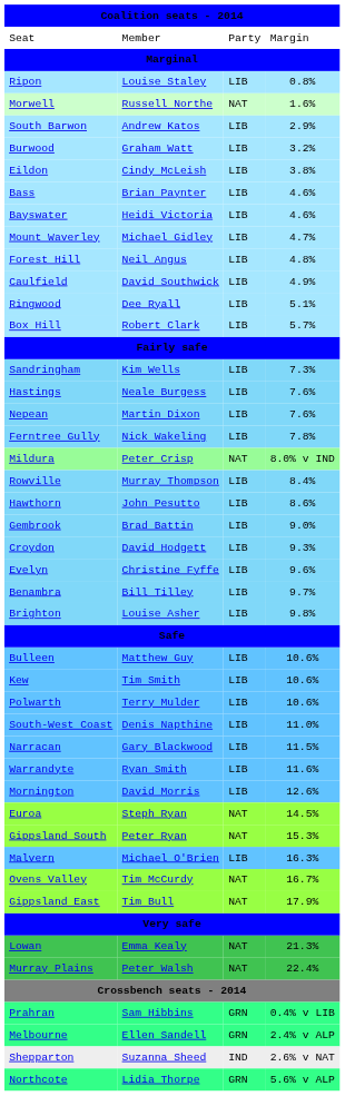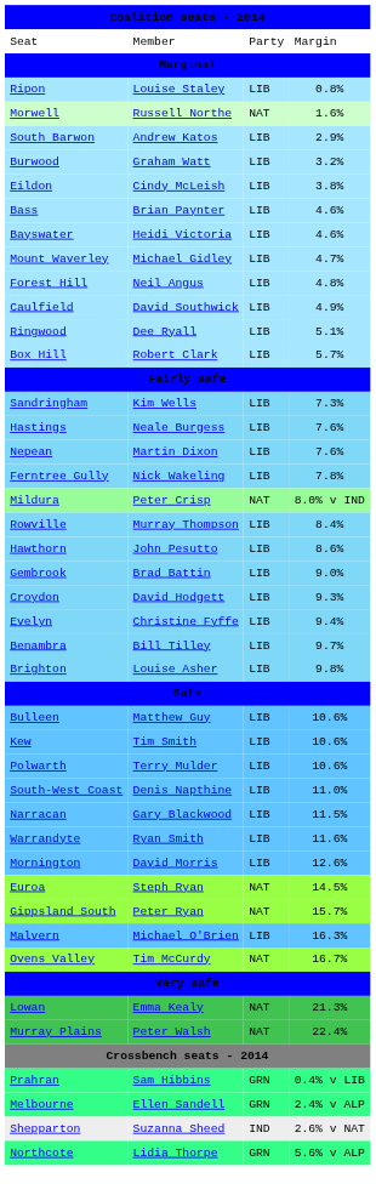 <table class="toccolours" cellpadding="5" cellspacing="0" style="float:left; margin-right:.5em; margin-top:.4em; font-size:90%;">
 <tr>
 <td colspan="4"  style="text-align:center; background:blue;"><span><strong>Coalition seats - 2014</strong></span></td>
 </tr>
 <tr>
 </tr>
 <tr>
 <td>Seat</td>
 <td>Member</td>
 <td>Party</td>
 <td>Margin</td>
 </tr>
 <tr>
 <td colspan="4"  style="text-align:center; background:blue;"><span><strong>Marginal</strong></span></td>
 </tr>
 <tr>
 <td style="text-align:left; background:#a6e7ff;"><a href='#'>Ripon</a></td>
 <td style="text-align:left; background:#a6e7ff;"><a href='#'>Louise Staley</a></td>
 <td style="text-align:left; background:#a6e7ff;">LIB</td>
 <td style="text-align:center; background:#a6e7ff;">0.8%</td>
 </tr>
 <tr>
 <td style="text-align:left; background:#cfc;"><a href='#'>Morwell</a></td>
 <td style="text-align:left; background:#cfc;"><a href='#'>Russell Northe</a></td>
 <td style="text-align:left; background:#cfc;">NAT</td>
 <td style="text-align:center; background:#cfc;">1.6%</td>
 </tr>
 <tr>
 <td style="text-align:left; background:#a6e7ff;"><a href='#'>South Barwon</a></td>
 <td style="text-align:left; background:#a6e7ff;"><a href='#'>Andrew Katos</a></td>
 <td style="text-align:left; background:#a6e7ff;">LIB</td>
 <td style="text-align:center; background:#a6e7ff;">2.9%</td>
 </tr>
 <tr>
 <td style="text-align:left; background:#a6e7ff;"><a href='#'>Burwood</a></td>
 <td style="text-align:left; background:#a6e7ff;"><a href='#'>Graham Watt</a></td>
 <td style="text-align:left; background:#a6e7ff;">LIB</td>
 <td style="text-align:center; background:#a6e7ff;">3.2%</td>
 </tr>
 <tr>
 <td style="text-align:left; background:#a6e7ff;"><a href='#'>Eildon</a></td>
 <td style="text-align:left; background:#a6e7ff;"><a href='#'>Cindy McLeish</a></td>
 <td style="text-align:left; background:#a6e7ff;">LIB</td>
 <td style="text-align:center; background:#a6e7ff;">3.8%</td>
 </tr>
 <tr>
 <td style="text-align:left; background:#a6e7ff;"><a href='#'>Bass</a></td>
 <td style="text-align:left; background:#a6e7ff;"><a href='#'>Brian Paynter</a></td>
 <td style="text-align:left; background:#a6e7ff;">LIB</td>
 <td style="text-align:center; background:#a6e7ff;">4.6%</td>
 </tr>
 <tr>
 <td style="text-align:left; background:#a6e7ff;"><a href='#'>Bayswater</a></td>
 <td style="text-align:left; background:#a6e7ff;"><a href='#'>Heidi Victoria</a></td>
 <td style="text-align:left; background:#a6e7ff;">LIB</td>
 <td style="text-align:center; background:#a6e7ff;">4.6%</td>
 </tr>
 <tr>
 <td style="text-align:left; background:#a6e7ff;"><a href='#'>Mount Waverley</a></td>
 <td style="text-align:left; background:#a6e7ff;"><a href='#'>Michael Gidley</a></td>
 <td style="text-align:left; background:#a6e7ff;">LIB</td>
 <td style="text-align:center; background:#a6e7ff;">4.7%</td>
 </tr>
 <tr>
 <td style="text-align:left; background:#a6e7ff;"><a href='#'>Forest Hill</a></td>
 <td style="text-align:left; background:#a6e7ff;"><a href='#'>Neil Angus</a></td>
 <td style="text-align:left; background:#a6e7ff;">LIB</td>
 <td style="text-align:center; background:#a6e7ff;">4.8%</td>
 </tr>
 <tr>
 <td style="text-align:left; background:#a6e7ff;"><a href='#'>Caulfield</a></td>
 <td style="text-align:left; background:#a6e7ff;"><a href='#'>David Southwick</a></td>
 <td style="text-align:left; background:#a6e7ff;">LIB</td>
 <td style="text-align:center; background:#a6e7ff;">4.9%</td>
 </tr>
 <tr>
 <td style="text-align:left; background:#a6e7ff;"><a href='#'>Ringwood</a></td>
 <td style="text-align:left; background:#a6e7ff;"><a href='#'>Dee Ryall</a></td>
 <td style="text-align:left; background:#a6e7ff;">LIB</td>
 <td style="text-align:center; background:#a6e7ff;">5.1%</td>
 </tr>
 <tr>
 <td style="text-align:left; background:#a6e7ff;"><a href='#'>Box Hill</a></td>
 <td style="text-align:left; background:#a6e7ff;"><a href='#'>Robert Clark</a></td>
 <td style="text-align:left; background:#a6e7ff;">LIB</td>
 <td style="text-align:center; background:#a6e7ff;">5.7%</td>
 </tr>
 <tr>
 <td colspan="4"  style="text-align:center; background:blue;"><span><strong>Fairly safe</strong></span></td>
 </tr>
 <tr>
 <td style="text-align:left; background:#80d8f9;"><a href='#'>Sandringham</a></td>
 <td style="text-align:left; background:#80d8f9;"><a href='#'>Kim Wells</a></td>
 <td style="text-align:left; background:#80d8f9;">LIB</td>
 <td style="text-align:center; background:#80d8f9;">7.3%</td>
 </tr>
 <tr>
 <td style="text-align:left; background:#80d8f9;"><a href='#'>Hastings</a></td>
 <td style="text-align:left; background:#80d8f9;"><a href='#'>Neale Burgess</a></td>
 <td style="text-align:left; background:#80d8f9;">LIB</td>
 <td style="text-align:center; background:#80d8f9;">7.6%</td>
 </tr>
 <tr>
 <td style="text-align:left; background:#80d8f9;"><a href='#'>Nepean</a></td>
 <td style="text-align:left; background:#80d8f9;"><a href='#'>Martin Dixon</a></td>
 <td style="text-align:left; background:#80d8f9;">LIB</td>
 <td style="text-align:center; background:#80d8f9;">7.6%</td>
 </tr>
 <tr>
 <td style="text-align:left; background:#80d8f9;"><a href='#'>Ferntree Gully</a></td>
 <td style="text-align:left; background:#80d8f9;"><a href='#'>Nick Wakeling</a></td>
 <td style="text-align:left; background:#80d8f9;">LIB</td>
 <td style="text-align:center; background:#80d8f9;">7.8%</td>
 </tr>
 <tr>
 <td style="text-align:left; background:#98fc98;"><a href='#'>Mildura</a></td>
 <td style="text-align:left; background:#98fc98;"><a href='#'>Peter Crisp</a></td>
 <td style="text-align:left; background:#98fc98;">NAT</td>
 <td style="text-align:center; background:#98fc98;">8.0% v IND</td>
 </tr>
 <tr>
 <td style="text-align:left; background:#80d8f9;"><a href='#'>Rowville</a></td>
 <td style="text-align:left; background:#80d8f9;"><a href='#'>Murray Thompson</a></td>
 <td style="text-align:left; background:#80d8f9;">LIB</td>
 <td style="text-align:center; background:#80d8f9;">8.4%</td>
 </tr>
 <tr>
 <td style="text-align:left; background:#80d8f9;"><a href='#'>Hawthorn</a></td>
 <td style="text-align:left; background:#80d8f9;"><a href='#'>John Pesutto</a></td>
 <td style="text-align:left; background:#80d8f9;">LIB</td>
 <td style="text-align:center; background:#80d8f9;">8.6%</td>
 </tr>
 <tr>
 <td style="text-align:left; background:#80d8f9;"><a href='#'>Gembrook</a></td>
 <td style="text-align:left; background:#80d8f9;"><a href='#'>Brad Battin</a></td>
 <td style="text-align:left; background:#80d8f9;">LIB</td>
 <td style="text-align:center; background:#80d8f9;">9.0%</td>
 </tr>
 <tr>
 <td style="text-align:left; background:#80d8f9;"><a href='#'>Croydon</a></td>
 <td style="text-align:left; background:#80d8f9;"><a href='#'>David Hodgett</a></td>
 <td style="text-align:left; background:#80d8f9;">LIB</td>
 <td style="text-align:center; background:#80d8f9;">9.3%</td>
 </tr>
 <tr>
 <td style="text-align:left; background:#80d8f9;"><a href='#'>Evelyn</a></td>
 <td style="text-align:left; background:#80d8f9;"><a href='#'>Christine Fyffe</a></td>
 <td style="text-align:left; background:#80d8f9;">LIB</td>
-<td style="text-align:center; background:#80d8f9;">9.6%</td>
+<td style="text-align:center; background:#80d8f9;">9.4%</td>
 </tr>
 <tr>
 <td style="text-align:left; background:#80d8f9;"><a href='#'>Benambra</a></td>
 <td style="text-align:left; background:#80d8f9;"><a href='#'>Bill Tilley</a></td>
 <td style="text-align:left; background:#80d8f9;">LIB</td>
 <td style="text-align:center; background:#80d8f9;">9.7%</td>
 </tr>
 <tr>
 <td style="text-align:left; background:#80d8f9;"><a href='#'>Brighton</a></td>
 <td style="text-align:left; background:#80d8f9;"><a href='#'>Louise Asher</a></td>
 <td style="text-align:left; background:#80d8f9;">LIB</td>
 <td style="text-align:center; background:#80d8f9;">9.8%</td>
 </tr>
 <tr>
 <td colspan="4"  style="text-align:center; background:blue;"><span><strong>Safe</strong></span></td>
 </tr>
 <tr>
 <td style="text-align:left; background:#61c3ff;"><a href='#'>Bulleen</a></td>
 <td style="text-align:left; background:#61c3ff;"><a href='#'>Matthew Guy</a></td>
 <td style="text-align:left; background:#61c3ff;">LIB</td>
 <td style="text-align:center; background:#61c3ff;">10.6%</td>
 </tr>
 <tr>
 <td style="text-align:left; background:#61c3ff;"><a href='#'>Kew</a></td>
 <td style="text-align:left; background:#61c3ff;"><a href='#'>Tim Smith</a></td>
 <td style="text-align:left; background:#61c3ff;">LIB</td>
 <td style="text-align:center; background:#61c3ff;">10.6%</td>
 </tr>
 <tr>
 <td style="text-align:left; background:#61c3ff;"><a href='#'>Polwarth</a></td>
 <td style="text-align:left; background:#61c3ff;"><a href='#'>Terry Mulder</a></td>
 <td style="text-align:left; background:#61c3ff;">LIB</td>
 <td style="text-align:center; background:#61c3ff;">10.6%</td>
 </tr>
 <tr>
 <td style="text-align:left; background:#61c3ff;"><a href='#'>South-West Coast</a></td>
 <td style="text-align:left; background:#61c3ff;"><a href='#'>Denis Napthine</a></td>
 <td style="text-align:left; background:#61c3ff;">LIB</td>
 <td style="text-align:center; background:#61c3ff;">11.0%</td>
 </tr>
 <tr>
 <td style="text-align:left; background:#61c3ff;"><a href='#'>Narracan</a></td>
 <td style="text-align:left; background:#61c3ff;"><a href='#'>Gary Blackwood</a></td>
 <td style="text-align:left; background:#61c3ff;">LIB</td>
 <td style="text-align:center; background:#61c3ff;">11.5%</td>
 </tr>
 <tr>
 <td style="text-align:left; background:#61c3ff;"><a href='#'>Warrandyte</a></td>
 <td style="text-align:left; background:#61c3ff;"><a href='#'>Ryan Smith</a></td>
 <td style="text-align:left; background:#61c3ff;">LIB</td>
 <td style="text-align:center; background:#61c3ff;">11.6%</td>
 </tr>
 <tr>
 <td style="text-align:left; background:#61c3ff;"><a href='#'>Mornington</a></td>
 <td style="text-align:left; background:#61c3ff;"><a href='#'>David Morris</a></td>
 <td style="text-align:left; background:#61c3ff;">LIB</td>
 <td style="text-align:center; background:#61c3ff;">12.6%</td>
 </tr>
 <tr>
 <td style="text-align:left; background:#98ff44;"><a href='#'>Euroa</a></td>
 <td style="text-align:left; background:#98ff44;"><a href='#'>Steph Ryan</a></td>
 <td style="text-align:left; background:#98ff44;">NAT</td>
 <td style="text-align:center; background:#98ff44;">14.5%</td>
 </tr>
 <tr>
 <td style="text-align:left; background:#98ff44;"><a href='#'>Gippsland South</a></td>
 <td style="text-align:left; background:#98ff44;"><a href='#'>Peter Ryan</a></td>
 <td style="text-align:left; background:#98ff44;">NAT</td>
-<td style="text-align:center; background:#98ff44;">15.3%</td>
+<td style="text-align:center; background:#98ff44;">15.7%</td>
 </tr>
 <tr>
 <td style="text-align:left; background:#61c3ff;"><a href='#'>Malvern</a></td>
 <td style="text-align:left; background:#61c3ff;"><a href='#'>Michael O'Brien</a></td>
 <td style="text-align:left; background:#61c3ff;">LIB</td>
 <td style="text-align:center; background:#61c3ff;">16.3%</td>
 </tr>
 <tr>
 <td style="text-align:left; background:#98ff44;"><a href='#'>Ovens Valley</a></td>
 <td style="text-align:left; background:#98ff44;"><a href='#'>Tim McCurdy</a></td>
 <td style="text-align:left; background:#98ff44;">NAT</td>
 <td style="text-align:center; background:#98ff44;">16.7%</td>
-</tr>
-<tr>
-<td style="text-align:left; background:#98ff44;"><a href='#'>Gippsland East</a></td>
-<td style="text-align:left; background:#98ff44;"><a href='#'>Tim Bull</a></td>
-<td style="text-align:left; background:#98ff44;">NAT</td>
-<td style="text-align:center; background:#98ff44;">17.9%</td>
 </tr>
 <tr>
 <td colspan="4"  style="text-align:center; background:blue;"><span><strong>Very safe</strong></span></td>
 </tr>
 <tr>
 <td style="text-align:left; background:#40c351;"><a href='#'>Lowan</a></td>
 <td style="text-align:left; background:#40c351;"><a href='#'>Emma Kealy</a></td>
 <td style="text-align:left; background:#40c351;">NAT</td>
 <td style="text-align:center; background:#40c351;">21.3%</td>
 </tr>
 <tr>
 <td style="text-align:left; background:#40c351;"><a href='#'>Murray Plains</a></td>
 <td style="text-align:left; background:#40c351;"><a href='#'>Peter Walsh</a></td>
 <td style="text-align:left; background:#40c351;">NAT</td>
 <td style="text-align:center; background:#40c351;">22.4%</td>
 </tr>
 <tr>
 <td colspan="4"  style="text-align:center; background:gray;"><span><strong>Crossbench seats - 2014</strong></span></td>
 </tr>
 <tr>
 <td style="text-align:left; background:#33ff88;"><a href='#'>Prahran</a></td>
 <td style="text-align:left; background:#33ff88;"><a href='#'>Sam Hibbins</a></td>
 <td style="text-align:left; background:#33ff88;">GRN</td>
 <td style="text-align:center; background:#33ff88;">0.4% v LIB</td>
 </tr>
 <tr>
 <td style="text-align:left; background:#33ff88;"><a href='#'>Melbourne</a></td>
 <td style="text-align:left; background:#33ff88;"><a href='#'>Ellen Sandell</a></td>
 <td style="text-align:left; background:#33ff88;">GRN</td>
 <td style="text-align:center; background:#33ff88;">2.4% v ALP</td>
 </tr>
 <tr>
 <td style="text-align:left; background:#eee;"><a href='#'>Shepparton</a></td>
 <td style="text-align:left; background:#eee;"><a href='#'>Suzanna Sheed</a></td>
 <td style="text-align:left; background:#eee;">IND</td>
 <td style="text-align:center; background:#eee;">2.6% v NAT</td>
 </tr>
 <tr>
 <td style="text-align:left; background:#33ff88;"><a href='#'>Northcote</a></td>
 <td style="text-align:left; background:#33ff88;"><a href='#'>Lidia Thorpe</a></td>
 <td style="text-align:left; background:#33ff88;">GRN</td>
 <td style="text-align:center; background:#33ff88;">5.6% v ALP</td>
 </tr>
 </table>
